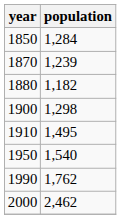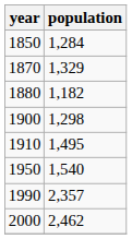 <table class="wikitable">
 <tr>
 <th>year</th>
 <th>population</th>
 </tr>
 <tr>
 <td>1850</td>
 <td>1,284</td>
 </tr>
 <tr>
 <td>1870</td>
-<td>1,239</td>
+<td>1,329</td>
 </tr>
 <tr>
 <td>1880</td>
 <td>1,182</td>
 </tr>
 <tr>
 <td>1900</td>
 <td>1,298</td>
 </tr>
 <tr>
 <td>1910</td>
 <td>1,495</td>
 </tr>
 <tr>
 <td>1950</td>
 <td>1,540</td>
 </tr>
 <tr>
 <td>1990</td>
-<td>1,762</td>
+<td>2,357</td>
 </tr>
 <tr>
 <td>2000</td>
 <td>2,462</td>
 </tr>
 <tr>
 </tr>
 </table>
